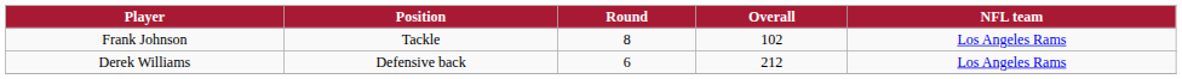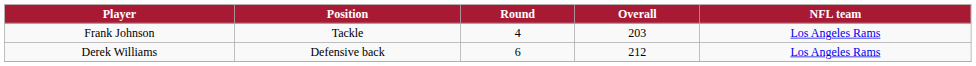 <table class="wikitable" width="65%">
 <tr align="center" style="background:#A81933;color:#FFFFFF;">
 <td><strong>Player</strong></td>
 <td><strong>Position</strong></td>
 <td><strong>Round</strong></td>
 <td><strong>Overall</strong></td>
 <td><strong>NFL team</strong></td>
 </tr>
 <tr align="center" bgcolor="">
 <td>Frank Johnson</td>
 <td>Tackle</td>
-<td>8</td>
-<td>102</td>
+<td>4</td>
+<td>203</td>
 <td><a href='#'>Los Angeles Rams</a></td>
 </tr>
 <tr align="center" bgcolor="">
 <td>Derek Williams</td>
 <td>Defensive back</td>
 <td>6</td>
 <td>212</td>
 <td><a href='#'>Los Angeles Rams</a></td>
 </tr>
 <tr align="center" bgcolor="">
 </tr>
 </table>
